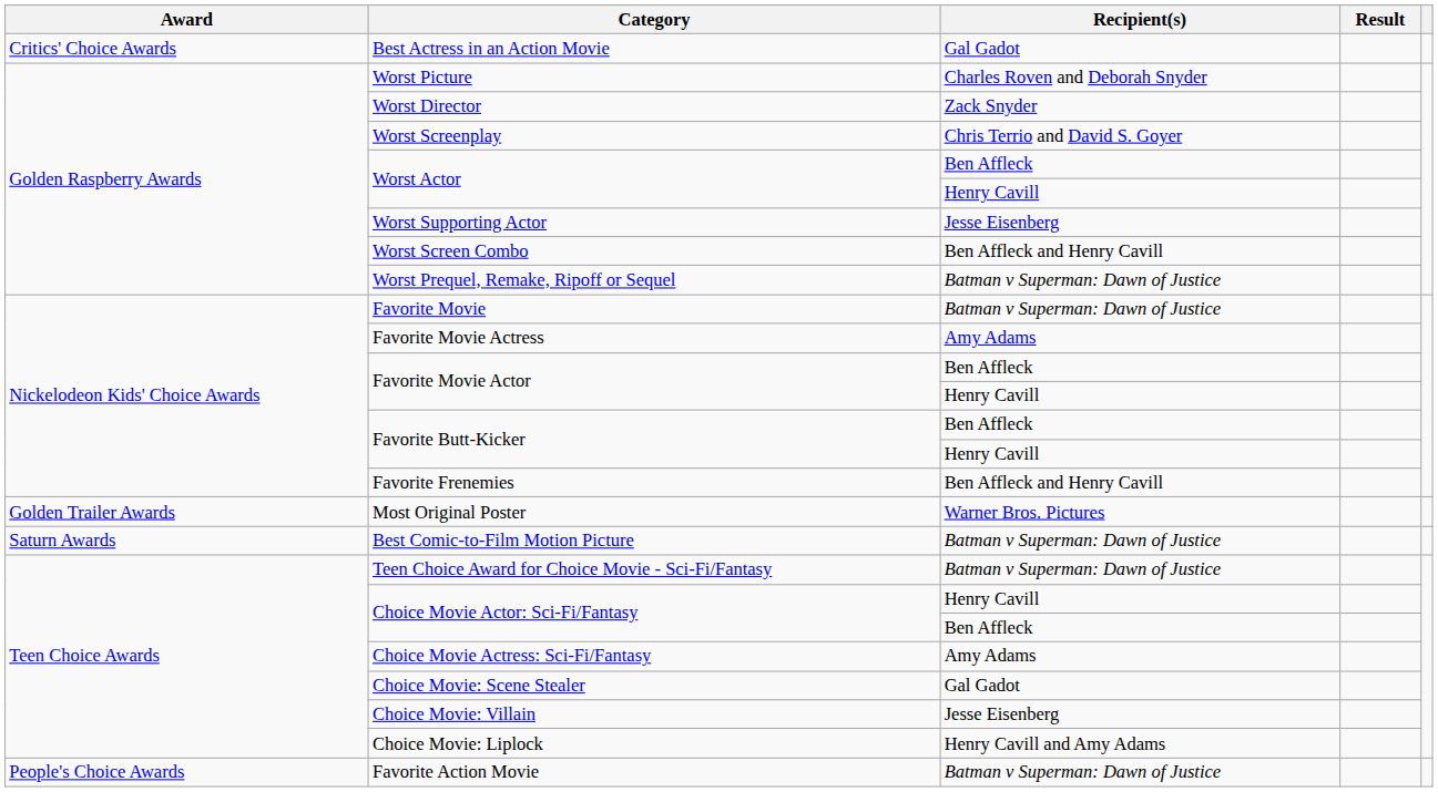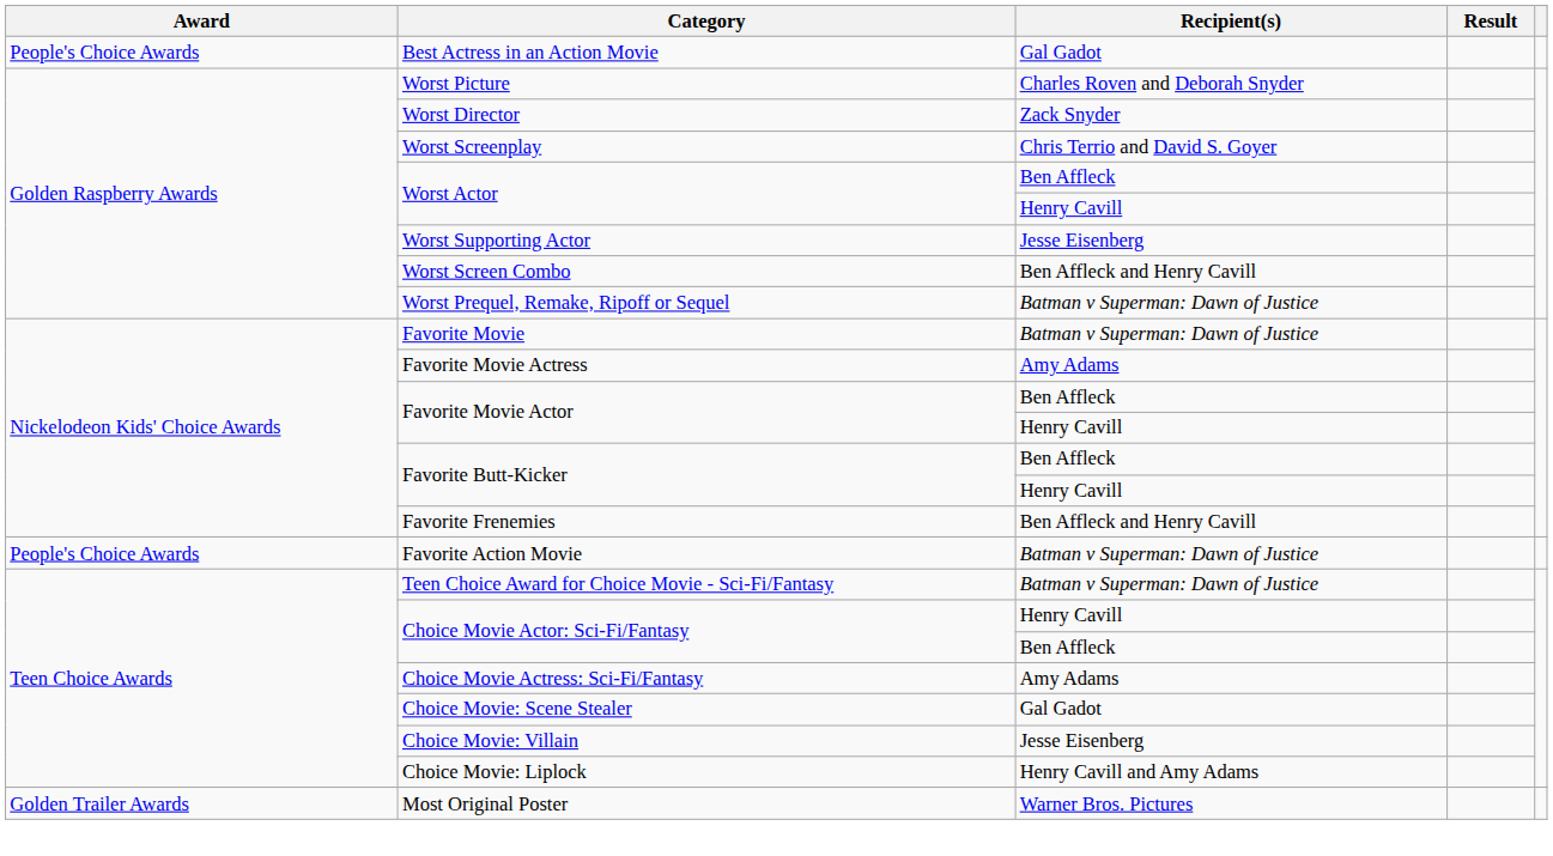 <table class="wikitable" style="width:99%;">
 <tr style="background:#ccc; text-align:center;">
 <th>Award</th>
 <th>Category</th>
 <th>Recipient(s)</th>
 <th>Result</th>
 <th class="unsortable"></th>
 </tr>
 <tr>
-<td><a href='#'>Critics' Choice Awards</a></td>
+<td><a href='#'>People's Choice Awards</a></td>
 <td><a href='#'>Best Actress in an Action Movie</a></td>
 <td><a href='#'>Gal Gadot</a></td>
 <td></td>
 <td style="text-align:center;"></td>
 </tr>
 <tr>
 <td rowspan="8"><a href='#'>Golden Raspberry Awards</a></td>
 <td><a href='#'>Worst Picture</a></td>
 <td><a href='#'>Charles Roven</a> and <a href='#'>Deborah Snyder</a></td>
 <td></td>
 <td rowspan="8" style="text-align:center;"><br></td>
 </tr>
 <tr>
 <td><a href='#'>Worst Director</a></td>
 <td><a href='#'>Zack Snyder</a></td>
 <td></td>
 </tr>
 <tr>
 <td><a href='#'>Worst Screenplay</a></td>
 <td><a href='#'>Chris Terrio</a> and <a href='#'>David S. Goyer</a></td>
 <td></td>
 </tr>
 <tr>
 <td rowspan="2"><a href='#'>Worst Actor</a></td>
 <td><a href='#'>Ben Affleck</a></td>
 <td></td>
 </tr>
 <tr>
 <td><a href='#'>Henry Cavill</a></td>
 <td></td>
 </tr>
 <tr>
 <td><a href='#'>Worst Supporting Actor</a></td>
 <td><a href='#'>Jesse Eisenberg</a></td>
 <td></td>
 </tr>
 <tr>
 <td><a href='#'>Worst Screen Combo</a></td>
 <td>Ben Affleck and Henry Cavill</td>
 <td></td>
 </tr>
 <tr>
 <td><a href='#'>Worst Prequel, Remake, Ripoff or Sequel</a></td>
 <td><em>Batman v Superman: Dawn of Justice</em></td>
 <td></td>
 </tr>
 <tr>
 <td rowspan="7"><a href='#'>Nickelodeon Kids' Choice Awards</a></td>
 <td><a href='#'>Favorite Movie</a></td>
 <td><em>Batman v Superman: Dawn of Justice</em></td>
 <td></td>
 <td rowspan="7" style="text-align:center;"></td>
 </tr>
 <tr>
 <td>Favorite Movie Actress</td>
 <td><a href='#'>Amy Adams</a></td>
 <td></td>
 </tr>
 <tr>
 <td rowspan="2">Favorite Movie Actor</td>
 <td>Ben Affleck</td>
 <td></td>
 </tr>
 <tr>
 <td>Henry Cavill</td>
 <td></td>
 </tr>
 <tr>
 <td rowspan="2">Favorite Butt-Kicker</td>
 <td>Ben Affleck</td>
 <td></td>
 </tr>
 <tr>
 <td>Henry Cavill</td>
 <td></td>
 </tr>
 <tr>
 <td>Favorite Frenemies</td>
 <td>Ben Affleck and Henry Cavill</td>
 <td></td>
 </tr>
 <tr>
-<td><a href='#'>Golden Trailer Awards</a></td>
-<td>Most Original Poster</td>
-<td><a href='#'>Warner Bros. Pictures</a></td>
-<td></td>
-<td style="text-align:center;"><br></td>
-</tr>
-<tr>
-<td><a href='#'>Saturn Awards</a></td>
-<td><a href='#'>Best Comic-to-Film Motion Picture</a></td>
+<td><a href='#'>People's Choice Awards</a></td>
+<td>Favorite Action Movie</td>
 <td><em>Batman v Superman: Dawn of Justice</em></td>
 <td></td>
 <td style="text-align:center;"></td>
 </tr>
 <tr>
 <td rowspan="7"><a href='#'>Teen Choice Awards</a></td>
 <td><a href='#'>Teen Choice Award for Choice Movie - Sci-Fi/Fantasy</a></td>
 <td><em>Batman v Superman: Dawn of Justice</em></td>
 <td></td>
 <td rowspan="7" style="text-align:center;"></td>
 </tr>
 <tr>
 <td rowspan="2"><a href='#'>Choice Movie Actor: Sci-Fi/Fantasy</a></td>
 <td>Henry Cavill</td>
 <td></td>
 </tr>
 <tr>
 <td>Ben Affleck</td>
 <td></td>
 </tr>
 <tr>
 <td><a href='#'>Choice Movie Actress: Sci-Fi/Fantasy</a></td>
 <td>Amy Adams</td>
 <td></td>
 </tr>
 <tr>
 <td><a href='#'>Choice Movie: Scene Stealer</a></td>
 <td>Gal Gadot</td>
 <td></td>
 </tr>
 <tr>
 <td><a href='#'>Choice Movie: Villain</a></td>
 <td>Jesse Eisenberg</td>
 <td></td>
 </tr>
 <tr>
 <td>Choice Movie: Liplock</td>
 <td>Henry Cavill and Amy Adams</td>
 <td></td>
 </tr>
 <tr>
-<td><a href='#'>People's Choice Awards</a></td>
-<td>Favorite Action Movie</td>
-<td><em>Batman v Superman: Dawn of Justice</em></td>
+<td><a href='#'>Golden Trailer Awards</a></td>
+<td>Most Original Poster</td>
+<td><a href='#'>Warner Bros. Pictures</a></td>
 <td></td>
-<td style="text-align:center;"></td>
+<td style="text-align:center;"><br></td>
 </tr>
 </table>
